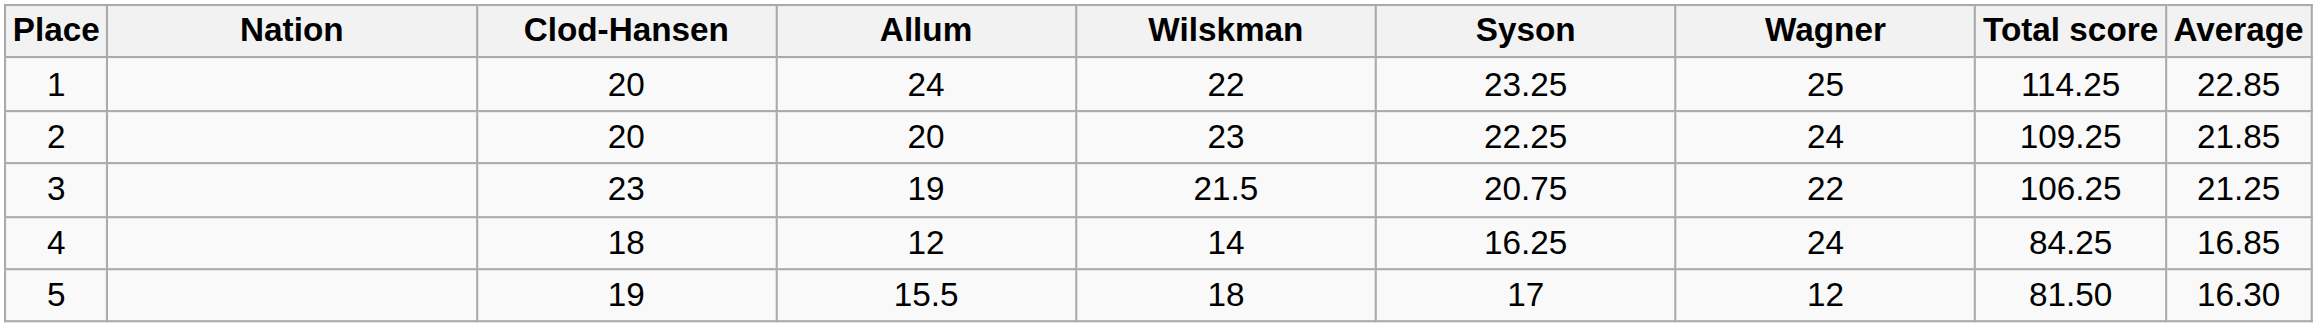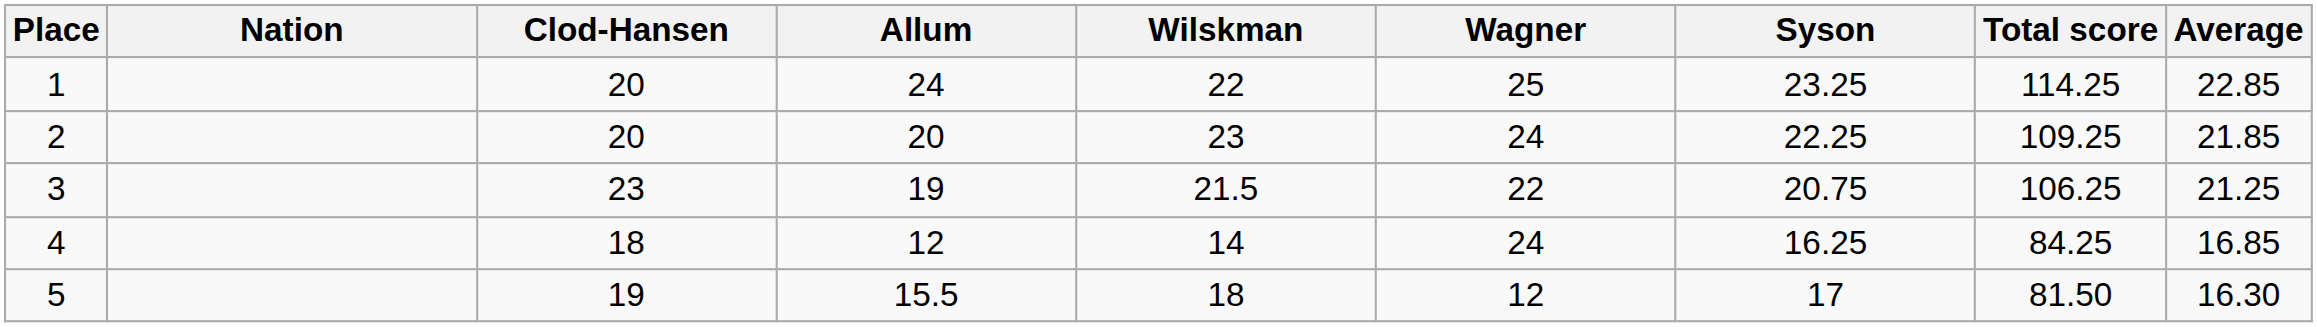 <table class="wikitable">
 <tr>
 <th>Place</th>
 <th width=16%>Nation</th>
 <th width=13%>Clod-Hansen</th>
 <th width=13%>Allum</th>
 <th width=13%>Wilskman</th>
+<th width=13%>Wagner</th>
 <th width=13%>Syson</th>
-<th width=13%>Wagner</th>
 <th>Total score</th>
 <th>Average</th>
 </tr>
 <tr>
 <td align="center">1</td>
 <td align="left"></td>
 <td align="center">20</td>
 <td align="center">24</td>
 <td align="center">22</td>
+<td align="center">25</td>
 <td align="center">23.25</td>
-<td align="center">25</td>
 <td align="center">114.25</td>
 <td align="center">22.85</td>
 </tr>
 <tr>
 <td align="center">2</td>
 <td align="left"></td>
 <td align="center">20</td>
 <td align="center">20</td>
 <td align="center">23</td>
+<td align="center">24</td>
 <td align="center">22.25</td>
-<td align="center">24</td>
 <td align="center">109.25</td>
 <td align="center">21.85</td>
 </tr>
 <tr>
 <td align="center">3</td>
 <td align="left"></td>
 <td align="center">23</td>
 <td align="center">19</td>
 <td align="center">21.5</td>
+<td align="center">22</td>
 <td align="center">20.75</td>
-<td align="center">22</td>
 <td align="center">106.25</td>
 <td align="center">21.25</td>
 </tr>
 <tr>
 <td align="center">4</td>
 <td align="left"></td>
 <td align="center">18</td>
 <td align="center">12</td>
 <td align="center">14</td>
+<td align="center">24</td>
 <td align="center">16.25</td>
-<td align="center">24</td>
 <td align="center">84.25</td>
 <td align="center">16.85</td>
 </tr>
 <tr>
 <td align="center">5</td>
 <td align="left"></td>
 <td align="center">19</td>
 <td align="center">15.5</td>
 <td align="center">18</td>
+<td align="center">12</td>
 <td align="center">17</td>
-<td align="center">12</td>
 <td align="center">81.50</td>
 <td align="center">16.30</td>
 </tr>
 </table>
